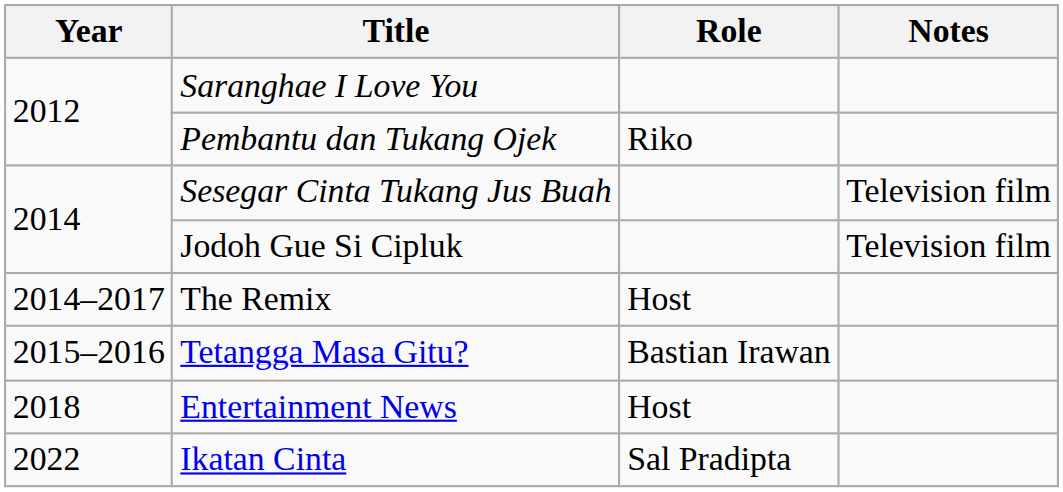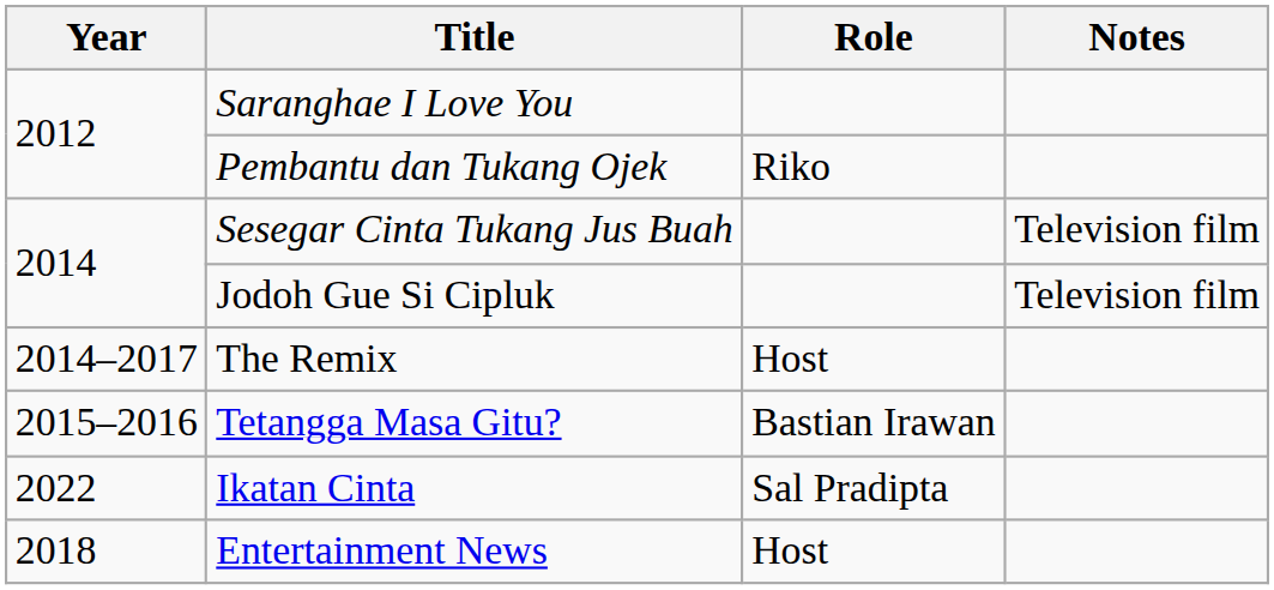 <table class="wikitable unsortable">
 <tr>
 <th>Year</th>
 <th>Title</th>
 <th>Role</th>
 <th>Notes</th>
 </tr>
 <tr>
 <td rowspan="2">2012</td>
 <td><em>Saranghae I Love You</em></td>
 <td></td>
 <td></td>
 </tr>
 <tr>
 <td><em>Pembantu dan Tukang Ojek</em></td>
 <td>Riko</td>
 <td></td>
 </tr>
 <tr>
 <td rowspan="2">2014</td>
 <td><em>Sesegar Cinta Tukang Jus Buah</td>
 <td></td>
 <td>Television film</td>
 </tr>
 <tr>
 <td></em>Jodoh Gue Si Cipluk<em></td>
 <td></td>
 <td>Television film</td>
 </tr>
 <tr>
 <td>2014–2017</td>
 <td></em>The Remix<em></td>
 <td>Host</td>
 <td></td>
 </tr>
 <tr>
 <td>2015–2016</td>
 <td></em><a href='#'>Tetangga Masa Gitu?</a><em></td>
 <td>Bastian Irawan</td>
 <td></td>
 </tr>
 <tr>
+<td>2022</td>
+<td></em><a href='#'>Ikatan Cinta</a><em></td>
+<td>Sal Pradipta</td>
+<td></td>
+</tr>
+<tr>
 <td>2018</td>
 <td></em><a href='#'>Entertainment News</a><em></td>
 <td>Host</td>
 <td></td>
 </tr>
-<tr>
-<td>2022</td>
-<td></em><a href='#'>Ikatan Cinta</a><em></td>
-<td>Sal Pradipta</td>
-<td></td>
-</tr>
 </table>
